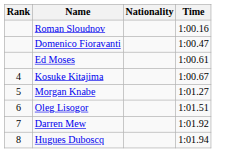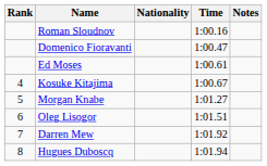 <table class="wikitable sortable" style="text-align:center">
 <tr>
 <th>Rank</th>
 <th>Name</th>
 <th>Nationality</th>
 <th>Time</th>
+<th>Notes</th>
 </tr>
 <tr>
 <td></td>
 <td align=left><a href='#'>Roman Sloudnov</a></td>
 <td align=left></td>
 <td>1:00.16</td>
+<td></td>
 </tr>
 <tr>
 <td></td>
 <td align=left><a href='#'>Domenico Fioravanti</a></td>
 <td align=left></td>
 <td>1:00.47</td>
+<td></td>
 </tr>
 <tr>
 <td></td>
 <td align=left><a href='#'>Ed Moses</a></td>
 <td align=left></td>
 <td>1:00.61</td>
+<td></td>
 </tr>
 <tr>
 <td>4</td>
 <td align=left><a href='#'>Kosuke Kitajima</a></td>
 <td align=left></td>
 <td>1:00.67</td>
+<td></td>
 </tr>
 <tr>
 <td>5</td>
 <td align=left><a href='#'>Morgan Knabe</a></td>
 <td align=left></td>
 <td>1:01.27</td>
+<td></td>
 </tr>
 <tr>
 <td>6</td>
 <td align=left><a href='#'>Oleg Lisogor</a></td>
 <td align=left></td>
 <td>1:01.51</td>
+<td></td>
 </tr>
 <tr>
 <td>7</td>
 <td align=left><a href='#'>Darren Mew</a></td>
 <td align=left></td>
 <td>1:01.92</td>
+<td></td>
 </tr>
 <tr>
 <td>8</td>
 <td align=left><a href='#'>Hugues Duboscq</a></td>
 <td align=left></td>
 <td>1:01.94</td>
+<td></td>
 </tr>
 </table>
